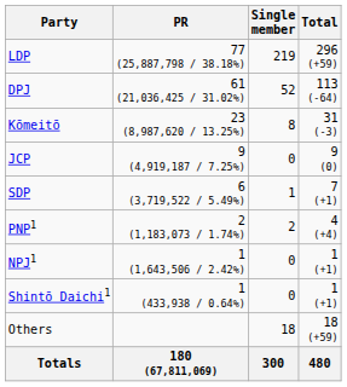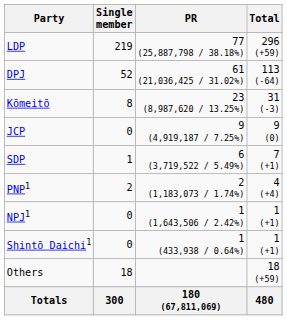 <table class="wikitable">
 <tr>
 <th>Party</th>
+<th>Single<br>member</th>
 <th>PR</th>
-<th>Single<br>member</th>
 <th>Total</th>
 </tr>
 <tr>
 <td><a href='#'>LDP</a></td>
+<td align="right">219</td>
 <td align="right">77<br><small>(25,887,798 / 38.18%)</small></td>
-<td align="right">219</td>
 <td align="right">296<br><small>(+59)</small></td>
 </tr>
 <tr>
 <td><a href='#'>DPJ</a></td>
+<td align="right">52</td>
 <td align="right">61<br><small>(21,036,425 / 31.02%)</small></td>
-<td align="right">52</td>
 <td align="right">113<br><small>(-64)</small></td>
 </tr>
 <tr>
 <td><a href='#'>Kōmeitō</a></td>
+<td align="right">8</td>
 <td align="right">23<br><small>(8,987,620 / 13.25%)</small></td>
-<td align="right">8</td>
 <td align="right">31<br><small>(-3)</small></td>
 </tr>
 <tr>
 <td><a href='#'>JCP</a></td>
+<td align="right">0</td>
 <td align="right">9<br><small>(4,919,187 / 7.25%)</small></td>
-<td align="right">0</td>
 <td align="right">9<br><small>(0)</small></td>
 </tr>
 <tr>
 <td><a href='#'>SDP</a></td>
+<td align="right">1</td>
 <td align="right">6<br><small>(3,719,522 / 5.49%)</small></td>
-<td align="right">1</td>
 <td align="right">7<br><small>(+1)</small></td>
 </tr>
 <tr>
 <td><a href='#'>PNP</a><sup>1</sup></td>
+<td align="right">2</td>
 <td align="right">2<br><small>(1,183,073 / 1.74%)</small></td>
-<td align="right">2</td>
 <td align="right">4<br><small>(+4)</small></td>
 </tr>
 <tr>
 <td><a href='#'>NPJ</a><sup>1</sup></td>
+<td align="right">0</td>
 <td align="right">1<br><small>(1,643,506 / 2.42%)</small></td>
-<td align="right">0</td>
 <td align="right">1<br><small>(+1)</small></td>
 </tr>
 <tr>
 <td><a href='#'>Shintō Daichi</a><sup>1</sup></td>
+<td align="right">0</td>
 <td align="right">1<br><small>(433,938 / 0.64%)</small></td>
-<td align="right">0</td>
 <td align="right">1<br><small>(+1)</small></td>
 </tr>
 <tr>
 <td>Others</td>
+<td align="right">18</td>
 <td align="right"></td>
-<td align="right">18</td>
 <td align="right">18<br><small>(+59)</small></td>
 </tr>
 <tr bgcolor=lightgrey>
 <th><strong>Totals</strong></th>
+<th align="right">300</th>
 <th align="right">180<br><small>(67,811,069)</small></th>
-<th align="right">300</th>
 <th align="right">480</th>
 </tr>
 </table>
